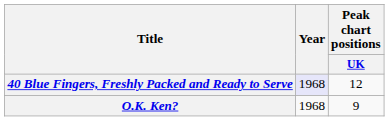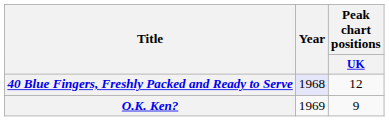 <table class="wikitable plainrowheaders">
 <tr>
 <th scope="col" rowspan="2">Title</th>
 <th scope="col" rowspan="2">Year</th>
 <th scope="col">Peak chart positions</th>
 </tr>
 <tr>
 <th scope="col" style="width:3em; font-size:90%"><a href='#'>UK</a><br></th>
 </tr>
 <tr>
 <th scope="row"><em><a href='#'>40 Blue Fingers, Freshly Packed and Ready to Serve</a></em></th>
 <td style="background: lavender;">1968</td>
 <td style="text-align:center;">12</td>
 </tr>
 <tr>
 <th scope="row"><em><a href='#'>O.K. Ken?</a></em></th>
-<td>1968</td>
+<td>1969</td>
 <td style="text-align:center;">9</td>
 </tr>
 </table>
